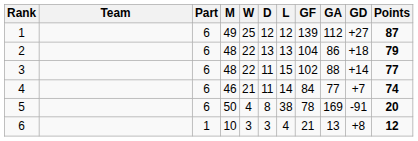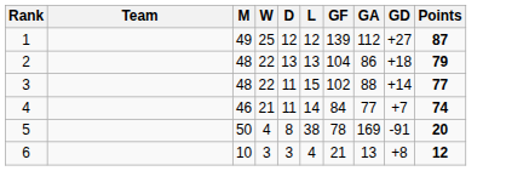 <table class="wikitable sortable" style="text-align:center">
 <tr>
 <th>Rank</th>
 <th width=200>Team</th>
-<th>Part</th>
 <th>M</th>
 <th>W</th>
 <th>D</th>
 <th>L</th>
 <th>GF</th>
 <th>GA</th>
 <th>GD</th>
 <th>Points</th>
 </tr>
 <tr>
 <td>1</td>
 <td align=left></td>
-<td>6</td>
 <td>49</td>
 <td>25</td>
 <td>12</td>
 <td>12</td>
 <td>139</td>
 <td>112</td>
 <td>+27</td>
 <td><strong>87</strong></td>
 </tr>
 <tr>
 <td>2</td>
 <td align=left></td>
-<td>6</td>
 <td>48</td>
 <td>22</td>
 <td>13</td>
 <td>13</td>
 <td>104</td>
 <td>86</td>
 <td>+18</td>
 <td><strong>79</strong></td>
 </tr>
 <tr>
 <td>3</td>
 <td align=left></td>
-<td>6</td>
 <td>48</td>
 <td>22</td>
 <td>11</td>
 <td>15</td>
 <td>102</td>
 <td>88</td>
 <td>+14</td>
 <td><strong>77</strong></td>
 </tr>
 <tr>
 <td>4</td>
 <td align=left></td>
-<td>6</td>
 <td>46</td>
 <td>21</td>
 <td>11</td>
 <td>14</td>
 <td>84</td>
 <td>77</td>
 <td>+7</td>
 <td><strong>74</strong></td>
 </tr>
 <tr>
 <td>5</td>
 <td align=left></td>
-<td>6</td>
 <td>50</td>
 <td>4</td>
 <td>8</td>
 <td>38</td>
 <td>78</td>
 <td>169</td>
 <td>-91</td>
 <td><strong>20</strong></td>
 </tr>
 <tr>
 <td>6</td>
 <td align=left></td>
-<td>1</td>
 <td>10</td>
 <td>3</td>
 <td>3</td>
 <td>4</td>
 <td>21</td>
 <td>13</td>
 <td>+8</td>
 <td><strong>12</strong></td>
 </tr>
 </table>
